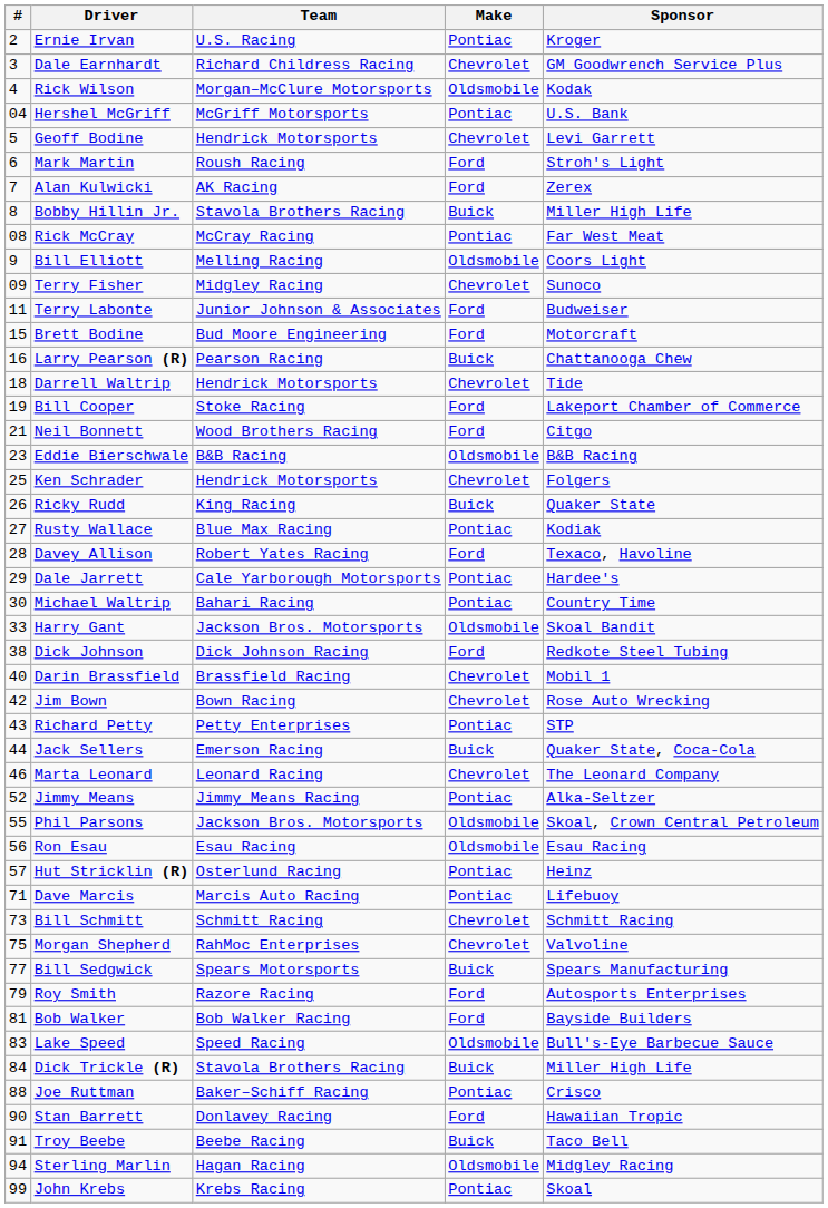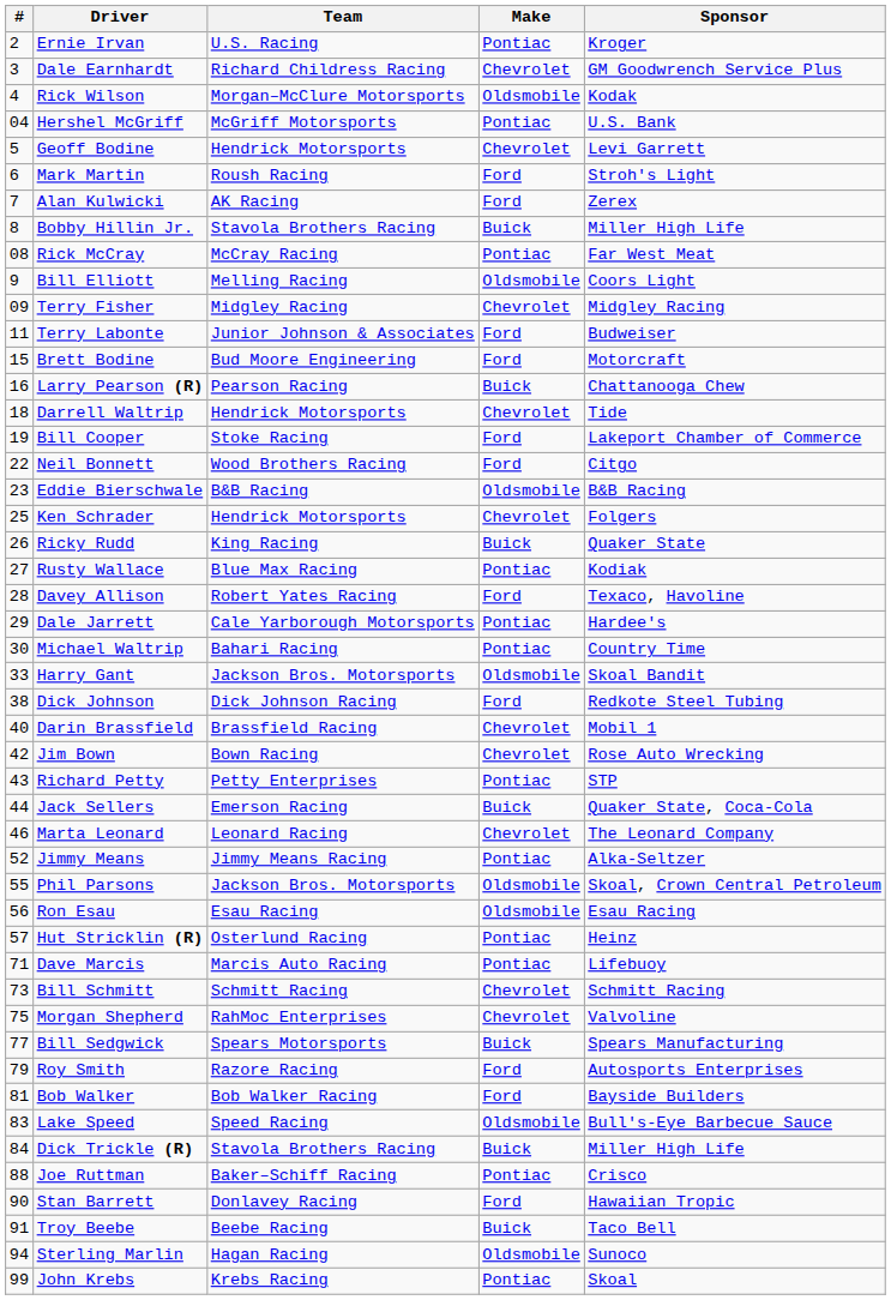 <table class="wikitable" style="font-size:95%">
 <tr>
 <th>#</th>
 <th>Driver</th>
 <th>Team</th>
 <th>Make</th>
 <th>Sponsor</th>
 </tr>
 <tr>
 <td>2</td>
 <td><a href='#'>Ernie Irvan</a></td>
 <td><a href='#'>U.S. Racing</a></td>
 <td><a href='#'>Pontiac</a></td>
 <td><a href='#'>Kroger</a></td>
 </tr>
 <tr>
 <td>3</td>
 <td><a href='#'>Dale Earnhardt</a></td>
 <td><a href='#'>Richard Childress Racing</a></td>
 <td><a href='#'>Chevrolet</a></td>
 <td><a href='#'>GM Goodwrench Service Plus</a></td>
 </tr>
 <tr>
 <td>4</td>
 <td><a href='#'>Rick Wilson</a></td>
 <td><a href='#'>Morgan–McClure Motorsports</a></td>
 <td><a href='#'>Oldsmobile</a></td>
 <td><a href='#'>Kodak</a></td>
 </tr>
 <tr>
 <td>04</td>
 <td><a href='#'>Hershel McGriff</a></td>
 <td><a href='#'>McGriff Motorsports</a></td>
 <td><a href='#'>Pontiac</a></td>
 <td><a href='#'>U.S. Bank</a></td>
 </tr>
 <tr>
 <td>5</td>
 <td><a href='#'>Geoff Bodine</a></td>
 <td><a href='#'>Hendrick Motorsports</a></td>
 <td><a href='#'>Chevrolet</a></td>
 <td><a href='#'>Levi Garrett</a></td>
 </tr>
 <tr>
 <td>6</td>
 <td><a href='#'>Mark Martin</a></td>
 <td><a href='#'>Roush Racing</a></td>
 <td><a href='#'>Ford</a></td>
 <td><a href='#'>Stroh's Light</a></td>
 </tr>
 <tr>
 <td>7</td>
 <td><a href='#'>Alan Kulwicki</a></td>
 <td><a href='#'>AK Racing</a></td>
 <td><a href='#'>Ford</a></td>
 <td><a href='#'>Zerex</a></td>
 </tr>
 <tr>
 <td>8</td>
 <td><a href='#'>Bobby Hillin Jr.</a></td>
 <td><a href='#'>Stavola Brothers Racing</a></td>
 <td><a href='#'>Buick</a></td>
 <td><a href='#'>Miller High Life</a></td>
 </tr>
 <tr>
 <td>08</td>
 <td><a href='#'>Rick McCray</a></td>
 <td><a href='#'>McCray Racing</a></td>
 <td><a href='#'>Pontiac</a></td>
 <td><a href='#'>Far West Meat</a></td>
 </tr>
 <tr>
 <td>9</td>
 <td><a href='#'>Bill Elliott</a></td>
 <td><a href='#'>Melling Racing</a></td>
 <td><a href='#'>Oldsmobile</a></td>
 <td><a href='#'>Coors Light</a></td>
 </tr>
 <tr>
 <td>09</td>
 <td><a href='#'>Terry Fisher</a></td>
 <td><a href='#'>Midgley Racing</a></td>
 <td><a href='#'>Chevrolet</a></td>
-<td><a href='#'>Sunoco</a></td>
+<td><a href='#'>Midgley Racing</a></td>
 </tr>
 <tr>
 <td>11</td>
 <td><a href='#'>Terry Labonte</a></td>
 <td><a href='#'>Junior Johnson & Associates</a></td>
 <td><a href='#'>Ford</a></td>
 <td><a href='#'>Budweiser</a></td>
 </tr>
 <tr>
 <td>15</td>
 <td><a href='#'>Brett Bodine</a></td>
 <td><a href='#'>Bud Moore Engineering</a></td>
 <td><a href='#'>Ford</a></td>
 <td><a href='#'>Motorcraft</a></td>
 </tr>
 <tr>
 <td>16</td>
 <td><a href='#'>Larry Pearson</a> <strong>(R)</strong></td>
 <td><a href='#'>Pearson Racing</a></td>
 <td><a href='#'>Buick</a></td>
 <td><a href='#'>Chattanooga Chew</a></td>
 </tr>
 <tr>
 <td>18</td>
 <td><a href='#'>Darrell Waltrip</a></td>
 <td><a href='#'>Hendrick Motorsports</a></td>
 <td><a href='#'>Chevrolet</a></td>
 <td><a href='#'>Tide</a></td>
 </tr>
 <tr>
 <td>19</td>
 <td><a href='#'>Bill Cooper</a></td>
 <td><a href='#'>Stoke Racing</a></td>
 <td><a href='#'>Ford</a></td>
 <td><a href='#'>Lakeport Chamber of Commerce</a></td>
 </tr>
 <tr>
-<td>21</td>
+<td>22</td>
 <td><a href='#'>Neil Bonnett</a></td>
 <td><a href='#'>Wood Brothers Racing</a></td>
 <td><a href='#'>Ford</a></td>
 <td><a href='#'>Citgo</a></td>
 </tr>
 <tr>
 <td>23</td>
 <td><a href='#'>Eddie Bierschwale</a></td>
 <td><a href='#'>B&B Racing</a></td>
 <td><a href='#'>Oldsmobile</a></td>
 <td><a href='#'>B&B Racing</a></td>
 </tr>
 <tr>
 <td>25</td>
 <td><a href='#'>Ken Schrader</a></td>
 <td><a href='#'>Hendrick Motorsports</a></td>
 <td><a href='#'>Chevrolet</a></td>
 <td><a href='#'>Folgers</a></td>
 </tr>
 <tr>
 <td>26</td>
 <td><a href='#'>Ricky Rudd</a></td>
 <td><a href='#'>King Racing</a></td>
 <td><a href='#'>Buick</a></td>
 <td><a href='#'>Quaker State</a></td>
 </tr>
 <tr>
 <td>27</td>
 <td><a href='#'>Rusty Wallace</a></td>
 <td><a href='#'>Blue Max Racing</a></td>
 <td><a href='#'>Pontiac</a></td>
 <td><a href='#'>Kodiak</a></td>
 </tr>
 <tr>
 <td>28</td>
 <td><a href='#'>Davey Allison</a></td>
 <td><a href='#'>Robert Yates Racing</a></td>
 <td><a href='#'>Ford</a></td>
 <td><a href='#'>Texaco</a>, <a href='#'>Havoline</a></td>
 </tr>
 <tr>
 <td>29</td>
 <td><a href='#'>Dale Jarrett</a></td>
 <td><a href='#'>Cale Yarborough Motorsports</a></td>
 <td><a href='#'>Pontiac</a></td>
 <td><a href='#'>Hardee's</a></td>
 </tr>
 <tr>
 <td>30</td>
 <td><a href='#'>Michael Waltrip</a></td>
 <td><a href='#'>Bahari Racing</a></td>
 <td><a href='#'>Pontiac</a></td>
 <td><a href='#'>Country Time</a></td>
 </tr>
 <tr>
 <td>33</td>
 <td><a href='#'>Harry Gant</a></td>
 <td><a href='#'>Jackson Bros. Motorsports</a></td>
 <td><a href='#'>Oldsmobile</a></td>
 <td><a href='#'>Skoal Bandit</a></td>
 </tr>
 <tr>
 <td>38</td>
 <td><a href='#'>Dick Johnson</a></td>
 <td><a href='#'>Dick Johnson Racing</a></td>
 <td><a href='#'>Ford</a></td>
 <td><a href='#'>Redkote Steel Tubing</a></td>
 </tr>
 <tr>
 <td>40</td>
 <td><a href='#'>Darin Brassfield</a></td>
 <td><a href='#'>Brassfield Racing</a></td>
 <td><a href='#'>Chevrolet</a></td>
 <td><a href='#'>Mobil 1</a></td>
 </tr>
 <tr>
 <td>42</td>
 <td><a href='#'>Jim Bown</a></td>
 <td><a href='#'>Bown Racing</a></td>
 <td><a href='#'>Chevrolet</a></td>
 <td><a href='#'>Rose Auto Wrecking</a></td>
 </tr>
 <tr>
 <td>43</td>
 <td><a href='#'>Richard Petty</a></td>
 <td><a href='#'>Petty Enterprises</a></td>
 <td><a href='#'>Pontiac</a></td>
 <td><a href='#'>STP</a></td>
 </tr>
 <tr>
 <td>44</td>
 <td><a href='#'>Jack Sellers</a></td>
 <td><a href='#'>Emerson Racing</a></td>
 <td><a href='#'>Buick</a></td>
 <td><a href='#'>Quaker State</a>, <a href='#'>Coca-Cola</a></td>
 </tr>
 <tr>
 <td>46</td>
 <td><a href='#'>Marta Leonard</a></td>
 <td><a href='#'>Leonard Racing</a></td>
 <td><a href='#'>Chevrolet</a></td>
 <td><a href='#'>The Leonard Company</a></td>
 </tr>
 <tr>
 <td>52</td>
 <td><a href='#'>Jimmy Means</a></td>
 <td><a href='#'>Jimmy Means Racing</a></td>
 <td><a href='#'>Pontiac</a></td>
 <td><a href='#'>Alka-Seltzer</a></td>
 </tr>
 <tr>
 <td>55</td>
 <td><a href='#'>Phil Parsons</a></td>
 <td><a href='#'>Jackson Bros. Motorsports</a></td>
 <td><a href='#'>Oldsmobile</a></td>
 <td><a href='#'>Skoal</a>, <a href='#'>Crown Central Petroleum</a></td>
 </tr>
 <tr>
 <td>56</td>
 <td><a href='#'>Ron Esau</a></td>
 <td><a href='#'>Esau Racing</a></td>
 <td><a href='#'>Oldsmobile</a></td>
 <td><a href='#'>Esau Racing</a></td>
 </tr>
 <tr>
 <td>57</td>
 <td><a href='#'>Hut Stricklin</a> <strong>(R)</strong></td>
 <td><a href='#'>Osterlund Racing</a></td>
 <td><a href='#'>Pontiac</a></td>
 <td><a href='#'>Heinz</a></td>
 </tr>
 <tr>
 <td>71</td>
 <td><a href='#'>Dave Marcis</a></td>
 <td><a href='#'>Marcis Auto Racing</a></td>
 <td><a href='#'>Pontiac</a></td>
 <td><a href='#'>Lifebuoy</a></td>
 </tr>
 <tr>
 <td>73</td>
 <td><a href='#'>Bill Schmitt</a></td>
 <td><a href='#'>Schmitt Racing</a></td>
 <td><a href='#'>Chevrolet</a></td>
 <td><a href='#'>Schmitt Racing</a></td>
 </tr>
 <tr>
 <td>75</td>
 <td><a href='#'>Morgan Shepherd</a></td>
 <td><a href='#'>RahMoc Enterprises</a></td>
 <td><a href='#'>Chevrolet</a></td>
 <td><a href='#'>Valvoline</a></td>
 </tr>
 <tr>
 <td>77</td>
 <td><a href='#'>Bill Sedgwick</a></td>
 <td><a href='#'>Spears Motorsports</a></td>
 <td><a href='#'>Buick</a></td>
 <td><a href='#'>Spears Manufacturing</a></td>
 </tr>
 <tr>
 <td>79</td>
 <td><a href='#'>Roy Smith</a></td>
 <td><a href='#'>Razore Racing</a></td>
 <td><a href='#'>Ford</a></td>
 <td><a href='#'>Autosports Enterprises</a></td>
 </tr>
 <tr>
 <td>81</td>
 <td><a href='#'>Bob Walker</a></td>
 <td><a href='#'>Bob Walker Racing</a></td>
 <td><a href='#'>Ford</a></td>
 <td><a href='#'>Bayside Builders</a></td>
 </tr>
 <tr>
 <td>83</td>
 <td><a href='#'>Lake Speed</a></td>
 <td><a href='#'>Speed Racing</a></td>
 <td><a href='#'>Oldsmobile</a></td>
 <td><a href='#'>Bull's-Eye Barbecue Sauce</a></td>
 </tr>
 <tr>
 <td>84</td>
 <td><a href='#'>Dick Trickle</a> <strong>(R)</strong></td>
 <td><a href='#'>Stavola Brothers Racing</a></td>
 <td><a href='#'>Buick</a></td>
 <td><a href='#'>Miller High Life</a></td>
 </tr>
 <tr>
 <td>88</td>
 <td><a href='#'>Joe Ruttman</a></td>
 <td><a href='#'>Baker–Schiff Racing</a></td>
 <td><a href='#'>Pontiac</a></td>
 <td><a href='#'>Crisco</a></td>
 </tr>
 <tr>
 <td>90</td>
 <td><a href='#'>Stan Barrett</a></td>
 <td><a href='#'>Donlavey Racing</a></td>
 <td><a href='#'>Ford</a></td>
 <td><a href='#'>Hawaiian Tropic</a></td>
 </tr>
 <tr>
 <td>91</td>
 <td><a href='#'>Troy Beebe</a></td>
 <td><a href='#'>Beebe Racing</a></td>
 <td><a href='#'>Buick</a></td>
 <td><a href='#'>Taco Bell</a></td>
 </tr>
 <tr>
 <td>94</td>
 <td><a href='#'>Sterling Marlin</a></td>
 <td><a href='#'>Hagan Racing</a></td>
 <td><a href='#'>Oldsmobile</a></td>
-<td><a href='#'>Midgley Racing</a></td>
+<td><a href='#'>Sunoco</a></td>
 </tr>
 <tr>
 <td>99</td>
 <td><a href='#'>John Krebs</a></td>
 <td><a href='#'>Krebs Racing</a></td>
 <td><a href='#'>Pontiac</a></td>
 <td><a href='#'>Skoal</a></td>
 </tr>
 </table>
